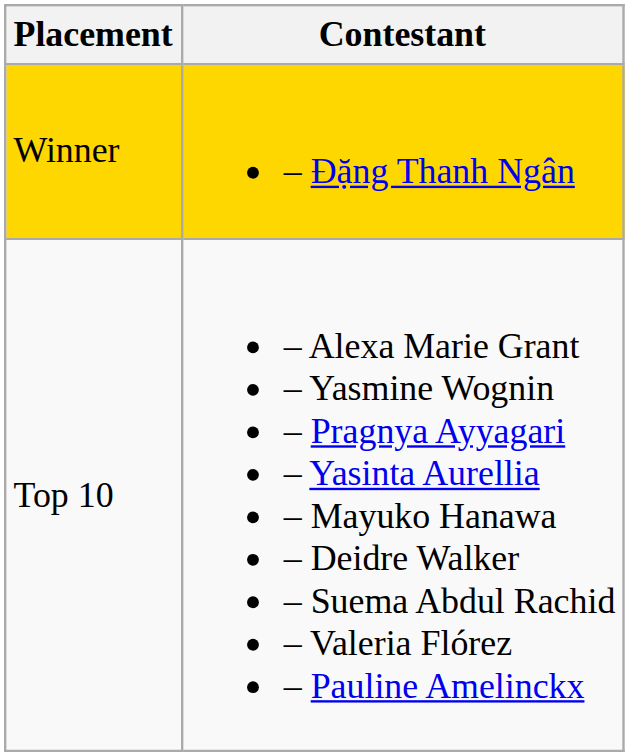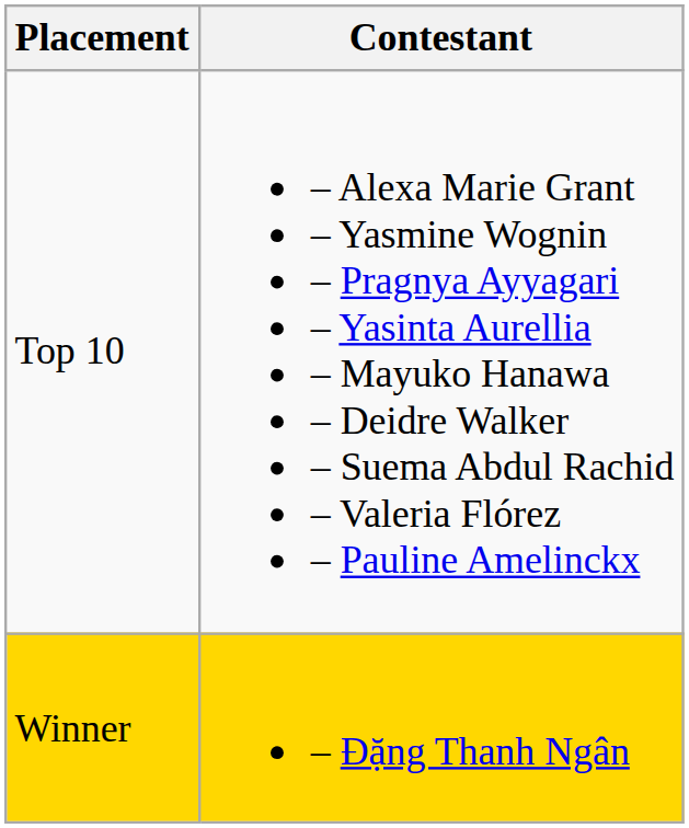 <table class="wikitable sortable" style="font-size:95%;">
 <tr>
 <th>Placement</th>
 <th>Contestant</th>
 </tr>
+<tr>
+<td>Top 10</td>
+<td><br><ul><li> – Alexa Marie Grant</li><li> – Yasmine Wognin</li><li> – <a href='#'>Pragnya Ayyagari</a></li><li> – <a href='#'>Yasinta Aurellia</a></li><li> – Mayuko Hanawa</li><li> – Deidre Walker</li><li> – Suema Abdul Rachid</li><li> – Valeria Flórez</li><li> – <a href='#'>Pauline Amelinckx</a></li></ul></td>
+</tr>
 <tr style="background:gold;">
 <td>Winner</td>
 <td><br><ul><li> – <a href='#'>Đặng Thanh Ngân</a></li></ul></td>
 </tr>
-<tr>
-<td>Top 10</td>
-<td><br><ul><li> – Alexa Marie Grant</li><li> – Yasmine Wognin</li><li> – <a href='#'>Pragnya Ayyagari</a></li><li> – <a href='#'>Yasinta Aurellia</a></li><li> – Mayuko Hanawa</li><li> – Deidre Walker</li><li> – Suema Abdul Rachid</li><li> – Valeria Flórez</li><li> – <a href='#'>Pauline Amelinckx</a></li></ul></td>
-</tr>
 </table>
